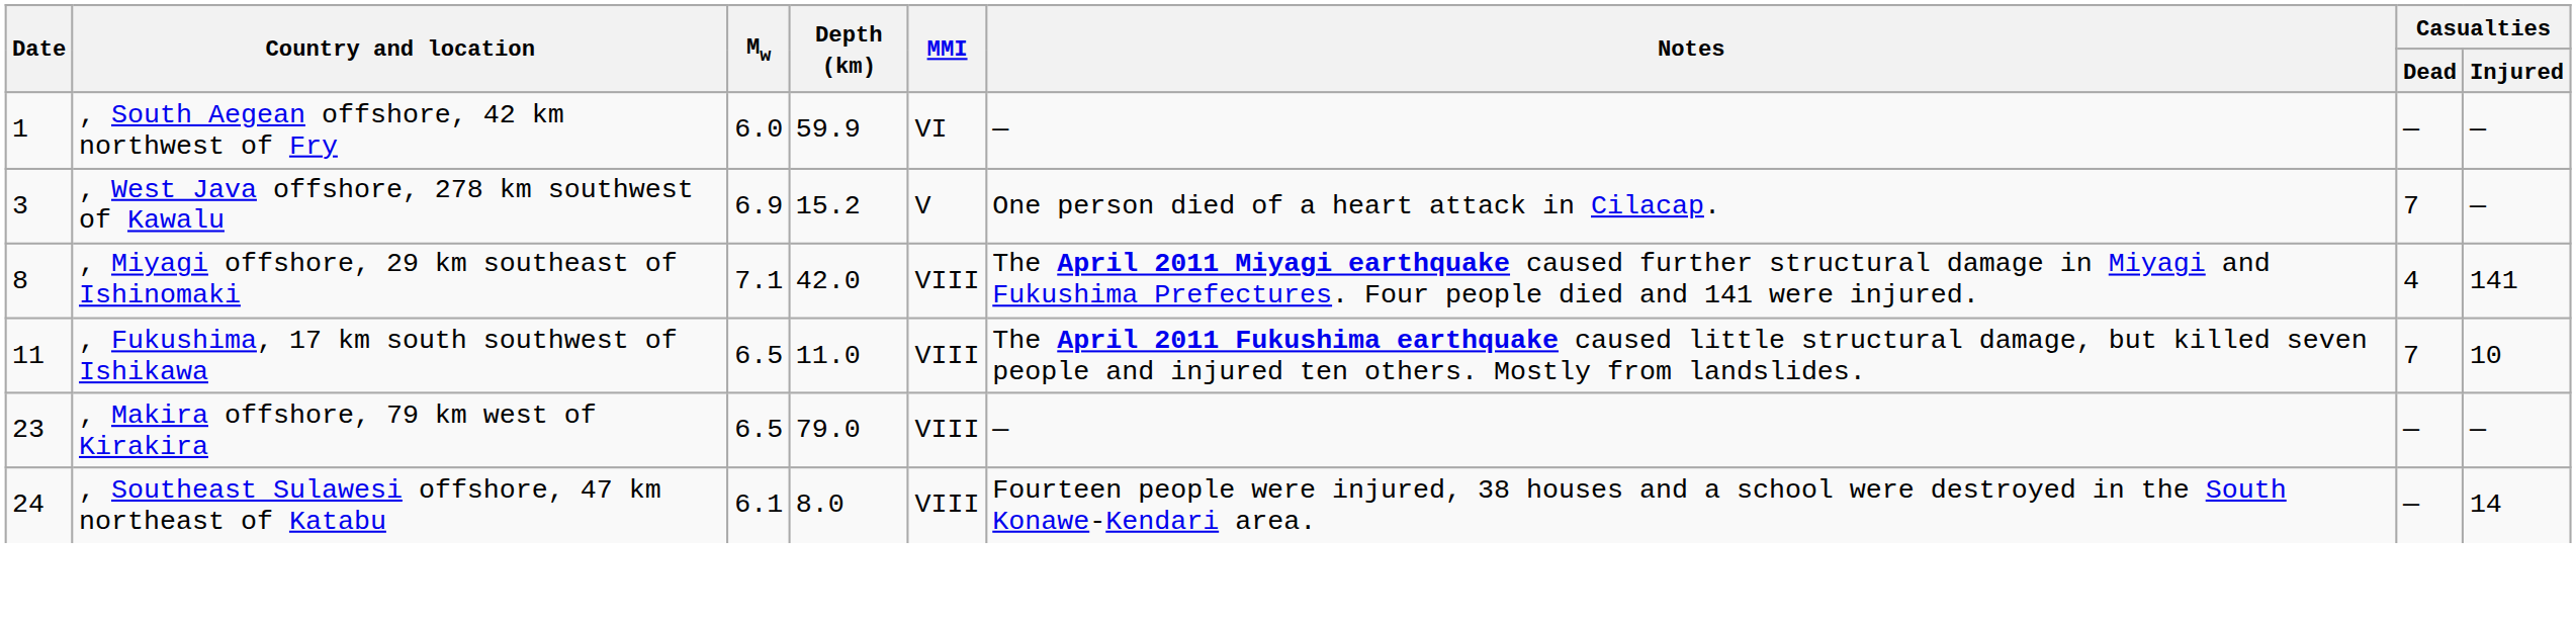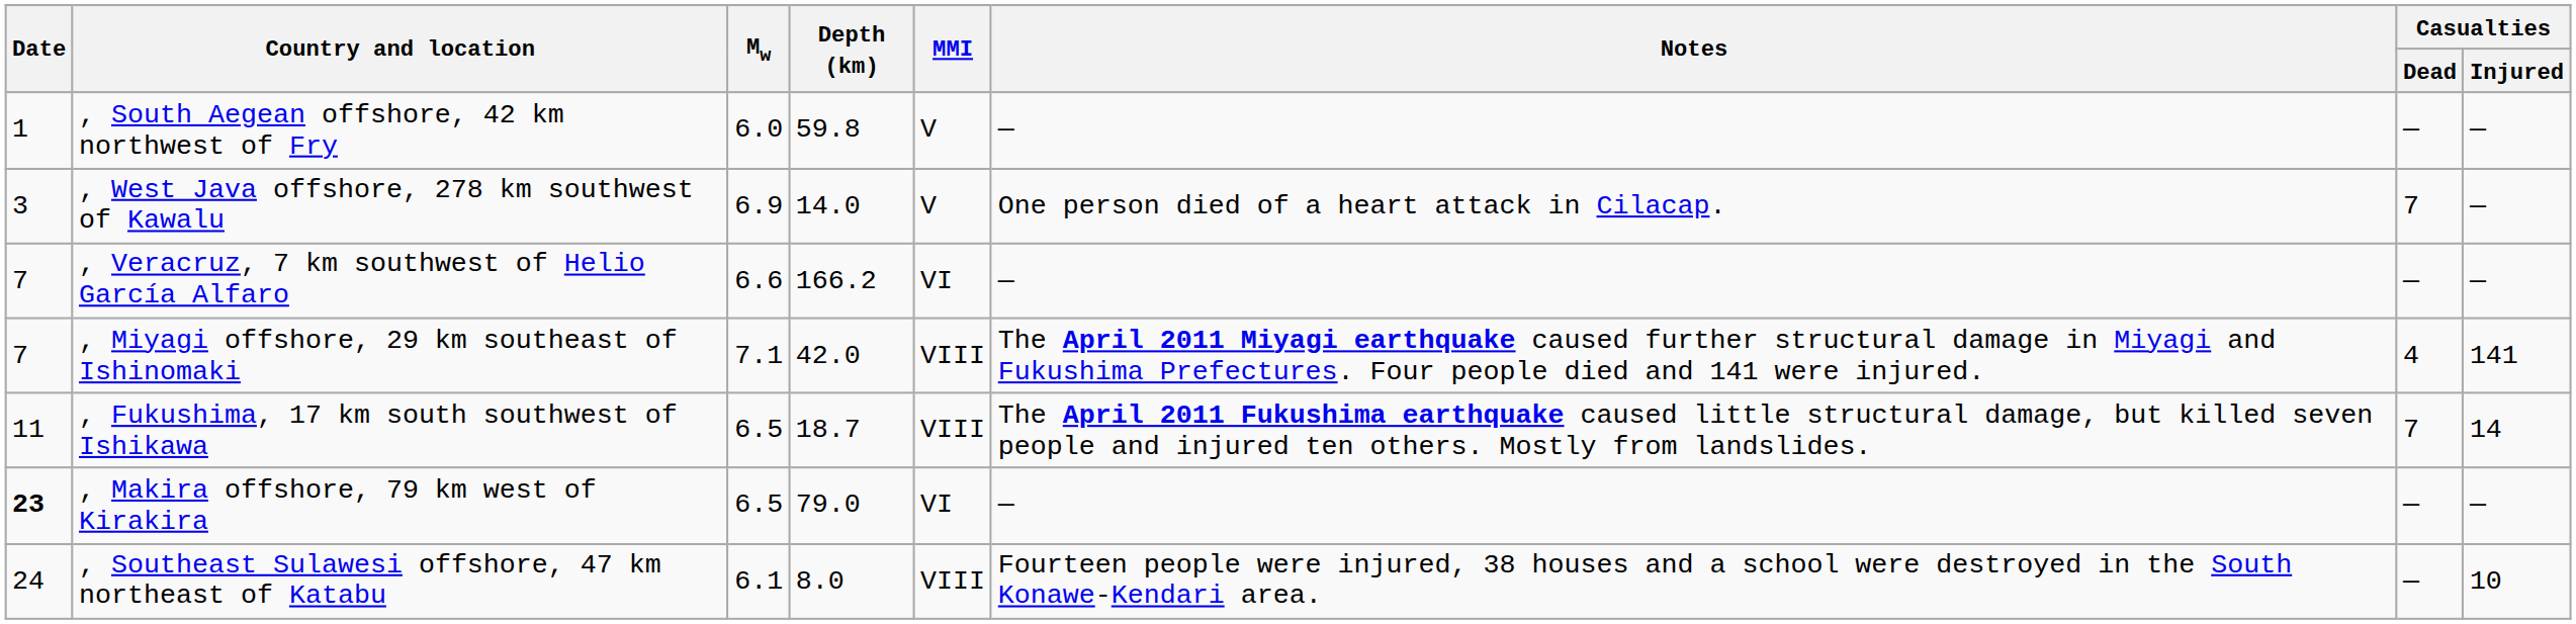 <table class="wikitable sortable" style="border:1px black; margin-left:1em;">
 <tr>
 <th rowspan="2"><small>Date</small></th>
 <th rowspan="2" style="width: 310px"><small>Country and location</small></th>
 <th rowspan="2"><small>M<sub>w</sub></small></th>
 <th rowspan="2"><small>Depth (km)</small></th>
 <th rowspan="2"><small><a href='#'>MMI</a></small></th>
 <th rowspan="2" class="unsortable"><small>Notes</small></th>
 <th colspan="2"><small>Casualties</small></th>
 </tr>
 <tr>
 <th><small>Dead</small></th>
 <th><small>Injured</small></th>
 </tr>
 <tr>
 <td>1</td>
 <td>, <a href='#'>South Aegean</a> offshore, 42 km northwest of <a href='#'>Fry</a></td>
 <td>6.0</td>
-<td>59.9</td>
-<td>VI</td>
+<td>59.8</td>
+<td>V</td>
 <td>—</td>
 <td>—</td>
 <td>—</td>
 </tr>
 <tr>
 <td>3</td>
 <td>, <a href='#'>West Java</a> offshore, 278 km southwest of <a href='#'>Kawalu</a></td>
 <td>6.9</td>
-<td>15.2</td>
+<td>14.0</td>
 <td>V</td>
 <td>One person died of a heart attack in <a href='#'>Cilacap</a>.</td>
 <td>7</td>
 <td>—</td>
 </tr>
 <tr>
-<td>8</td>
+<td>7</td>
+<td>, <a href='#'>Veracruz</a>, 7 km southwest of <a href='#'>Helio García Alfaro</a></td>
+<td>6.6</td>
+<td>166.2</td>
+<td>VI</td>
+<td>—</td>
+<td>—</td>
+<td>—</td>
+</tr>
+<tr>
+<td>7</td>
 <td>, <a href='#'>Miyagi</a> offshore, 29 km southeast of <a href='#'>Ishinomaki</a></td>
 <td>7.1</td>
 <td>42.0</td>
 <td>VIII</td>
 <td>The <strong><a href='#'>April 2011 Miyagi earthquake</a></strong> caused further structural damage in <a href='#'>Miyagi</a> and <a href='#'>Fukushima Prefectures</a>. Four people died and 141 were injured.</td>
 <td>4</td>
 <td>141</td>
 </tr>
 <tr>
 <td>11</td>
 <td>, <a href='#'>Fukushima</a>, 17 km south southwest of <a href='#'>Ishikawa</a></td>
 <td>6.5</td>
-<td>11.0</td>
+<td>18.7</td>
 <td>VIII</td>
 <td>The <strong><a href='#'>April 2011 Fukushima earthquake</a></strong> caused little structural damage, but killed seven people and injured ten others. Mostly from landslides.</td>
 <td>7</td>
-<td>10</td>
+<td>14</td>
 </tr>
 <tr>
-<td>23</td>
+<td><strong>23</strong></td>
 <td>, <a href='#'>Makira</a> offshore, 79 km west of <a href='#'>Kirakira</a></td>
 <td>6.5</td>
 <td>79.0</td>
-<td>VIII</td>
+<td>VI</td>
 <td>—</td>
 <td>—</td>
 <td>—</td>
 </tr>
 <tr>
 <td>24</td>
 <td>, <a href='#'>Southeast Sulawesi</a> offshore, 47 km northeast of <a href='#'>Katabu</a></td>
 <td>6.1</td>
 <td>8.0</td>
 <td>VIII</td>
 <td>Fourteen people were injured, 38 houses and a school were destroyed in the <a href='#'>South Konawe</a>-<a href='#'>Kendari</a> area.</td>
 <td>—</td>
-<td>14</td>
+<td>10</td>
 </tr>
 <tr>
 </tr>
 </table>
